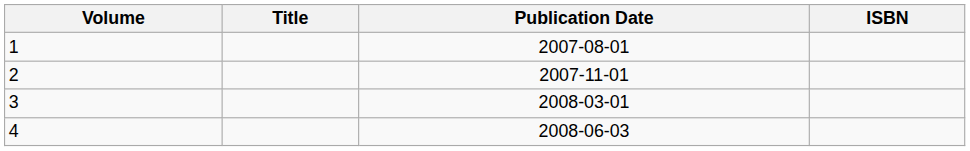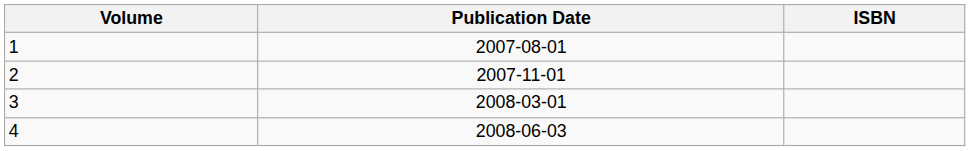 <table class="wikitable" width="98%">
 <tr>
 <th align="center">Volume</th>
-<th align="center">Title</th>
 <th align="center">Publication Date</th>
 <th align="center">ISBN</th>
 </tr>
 <tr>
 <td>1</td>
-<td></td>
 <td align="center">2007-08-01</td>
 <td align="center"></td>
 </tr>
 <tr>
 <td>2</td>
-<td></td>
 <td align="center">2007-11-01</td>
 <td align="center"></td>
 </tr>
 <tr>
 <td>3</td>
-<td></td>
 <td align="center">2008-03-01</td>
 <td align="center"></td>
 </tr>
 <tr>
 <td>4</td>
-<td></td>
 <td align="center">2008-06-03</td>
 <td align="center"></td>
 </tr>
 </table>
